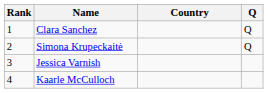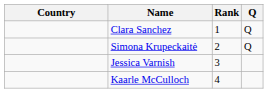 <table class="wikitable">
 <tr>
+<th width=150>Country</th>
+<th width=150>Name</th>
 <th width=20>Rank</th>
-<th width=150>Name</th>
-<th width=150>Country</th>
 <th width=25>Q</th>
 </tr>
 <tr>
+<td></td>
+<td><a href='#'>Clara Sanchez</a></td>
 <td>1</td>
-<td><a href='#'>Clara Sanchez</a></td>
-<td></td>
 <td>Q</td>
 </tr>
 <tr>
+<td></td>
+<td><a href='#'>Simona Krupeckaitė</a></td>
 <td>2</td>
-<td><a href='#'>Simona Krupeckaitė</a></td>
-<td></td>
 <td>Q</td>
 </tr>
 <tr>
+<td></td>
+<td><a href='#'>Jessica Varnish</a></td>
 <td>3</td>
-<td><a href='#'>Jessica Varnish</a></td>
-<td></td>
 <td></td>
 </tr>
 <tr>
+<td></td>
+<td><a href='#'>Kaarle McCulloch</a></td>
 <td>4</td>
-<td><a href='#'>Kaarle McCulloch</a></td>
-<td></td>
 <td></td>
 </tr>
 </table>
